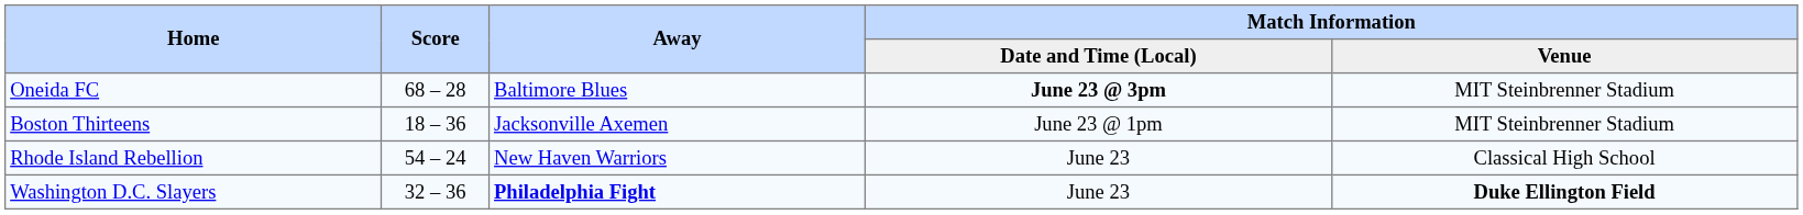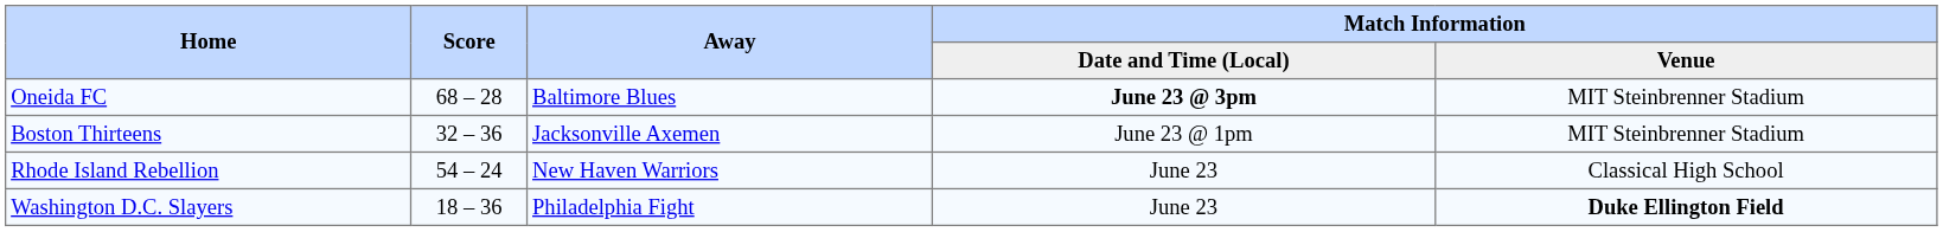 <table border="1" cellpadding="3" cellspacing="0" style="border-collapse:collapse; font-size:90%; width:100%">
 <tr style="background:#c1d8ff;">
 <th rowspan="2" style="width:21%;">Home</th>
 <th rowspan="2" style="width:6%;">Score</th>
 <th rowspan="2" style="width:21%;">Away</th>
 <th colspan=6>Match Information</th>
 </tr>
 <tr style="background:#efefef;">
 <th width=26%>Date and Time (Local)</th>
 <th width=26%>Venue</th>
 </tr>
 <tr style="text-align:center; background:#f5faff;">
 <td align=left> <a href='#'>Oneida FC</a></td>
 <td>68 – 28</td>
 <td align=left> <a href='#'>Baltimore Blues</a></td>
 <td><strong>June 23 @ 3pm</strong></td>
 <td>MIT Steinbrenner Stadium</td>
 </tr>
 <tr style="text-align:center; background:#f5faff;">
 <td align=left> <a href='#'>Boston Thirteens</a></td>
-<td>18 – 36</td>
+<td>32 – 36</td>
 <td align=left> <a href='#'>Jacksonville Axemen</a></td>
 <td>June 23 @ 1pm</td>
 <td>MIT Steinbrenner Stadium</td>
 </tr>
 <tr style="text-align:center; background:#f5faff;">
 <td align=left> <a href='#'>Rhode Island Rebellion</a></td>
 <td>54 – 24</td>
 <td align=left> <a href='#'>New Haven Warriors</a></td>
 <td>June 23</td>
 <td>Classical High School</td>
 </tr>
 <tr style="text-align:center; background:#f5faff;">
 <td align=left> <a href='#'>Washington D.C. Slayers</a></td>
-<td>32 – 36</td>
-<td align=left><strong> <a href='#'>Philadelphia Fight</a></strong></td>
+<td>18 – 36</td>
+<td align=left> <a href='#'>Philadelphia Fight</a></td>
 <td>June 23</td>
 <td><strong>Duke Ellington Field</strong></td>
 </tr>
 </table>
